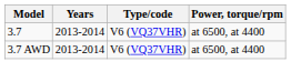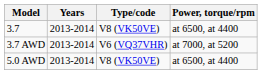 <table class="wikitable">
 <tr>
 <th>Model</th>
 <th>Years</th>
 <th>Type/code</th>
 <th>Power, torque/rpm</th>
 </tr>
 <tr>
 <td>3.7</td>
 <td>2013-2014</td>
-<td> V6 (<a href='#'>VQ37VHR</a>)</td>
+<td> V8 (<a href='#'>VK50VE</a>)</td>
 <td> at 6500,  at 4400</td>
 </tr>
 <tr>
 <td>3.7 AWD</td>
 <td>2013-2014</td>
 <td> V6 (<a href='#'>VQ37VHR</a>)</td>
+<td> at 7000,  at 5200</td>
+</tr>
+<tr>
+<td>5.0 AWD</td>
+<td>2013-2014</td>
+<td> V8 (<a href='#'>VK50VE</a>)</td>
 <td> at 6500,  at 4400</td>
 </tr>
 </table>
